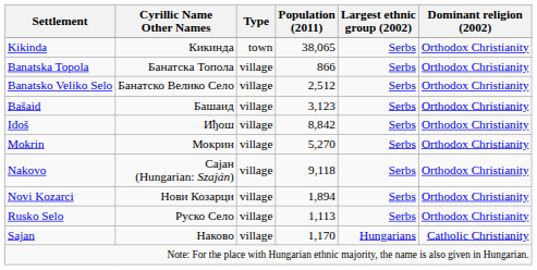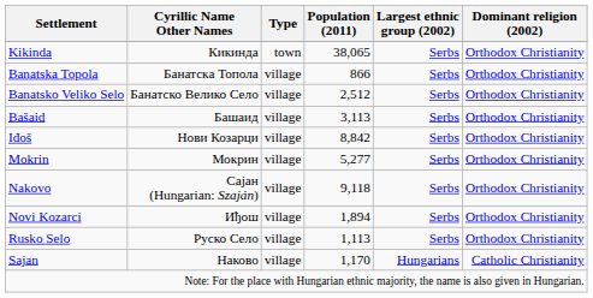 <table class="wikitable" style="text-align: right;">
 <tr bgcolor="#e0e0e0">
 <th rowspan="1">Settlement</th>
 <th colspan="1">Cyrillic Name<br>Other Names</th>
 <th colspan="1">Type</th>
 <th colspan="1">Population<br>(2011)</th>
 <th colspan="1">Largest ethnic<br>group (2002)</th>
 <th colspan="1">Dominant religion<br>(2002)</th>
 </tr>
 <tr bgcolor="#e0e0e0">
 </tr>
 <tr>
 <td align="left"><a href='#'>Kikinda</a></td>
 <td>Кикинда</td>
 <td>town</td>
 <td>38,065</td>
 <td><a href='#'>Serbs</a></td>
 <td><a href='#'>Orthodox Christianity</a></td>
 </tr>
 <tr>
 <td align="left"><a href='#'>Banatska Topola</a></td>
 <td>Банатска Топола</td>
 <td>village</td>
 <td>866</td>
 <td><a href='#'>Serbs</a></td>
 <td><a href='#'>Orthodox Christianity</a></td>
 </tr>
 <tr>
 <td align="left"><a href='#'>Banatsko Veliko Selo</a></td>
 <td>Банатско Велико Село</td>
 <td>village</td>
 <td>2,512</td>
 <td><a href='#'>Serbs</a></td>
 <td><a href='#'>Orthodox Christianity</a></td>
 </tr>
 <tr>
 <td align="left"><a href='#'>Bašaid</a></td>
 <td>Башаид</td>
 <td>village</td>
-<td>3,123</td>
+<td>3,113</td>
 <td><a href='#'>Serbs</a></td>
 <td><a href='#'>Orthodox Christianity</a></td>
 </tr>
 <tr>
 <td align="left"><a href='#'>Iđoš</a></td>
-<td>Иђош</td>
+<td>Нови Козарци</td>
 <td>village</td>
 <td>8,842</td>
 <td><a href='#'>Serbs</a></td>
 <td><a href='#'>Orthodox Christianity</a></td>
 </tr>
 <tr>
 <td align="left"><a href='#'>Mokrin</a></td>
 <td>Мокрин</td>
 <td>village</td>
-<td>5,270</td>
+<td>5,277</td>
 <td><a href='#'>Serbs</a></td>
 <td><a href='#'>Orthodox Christianity</a></td>
 </tr>
 <tr>
 <td align="left"><a href='#'>Nakovo</a></td>
 <td>Сајан<br>(Hungarian: <em>Szaján</em>)</td>
 <td>village</td>
 <td>9,118</td>
 <td><a href='#'>Serbs</a></td>
 <td><a href='#'>Orthodox Christianity</a></td>
 </tr>
 <tr>
 <td align="left"><a href='#'>Novi Kozarci</a></td>
-<td>Нови Козарци</td>
+<td>Иђош</td>
 <td>village</td>
 <td>1,894</td>
 <td><a href='#'>Serbs</a></td>
 <td><a href='#'>Orthodox Christianity</a></td>
 </tr>
 <tr>
 <td align="left"><a href='#'>Rusko Selo</a></td>
 <td>Руско Село</td>
 <td>village</td>
 <td>1,113</td>
 <td><a href='#'>Serbs</a></td>
 <td><a href='#'>Orthodox Christianity</a></td>
 </tr>
 <tr>
 <td align="left"><a href='#'>Sajan</a></td>
 <td>Наково</td>
 <td>village</td>
 <td>1,170</td>
 <td><a href='#'>Hungarians</a></td>
 <td><a href='#'>Catholic Christianity</a></td>
 </tr>
 <tr>
 <td colspan="19"><small>Note: For the place with Hungarian ethnic majority, the name is also given in Hungarian.</small></td>
 </tr>
 </table>
